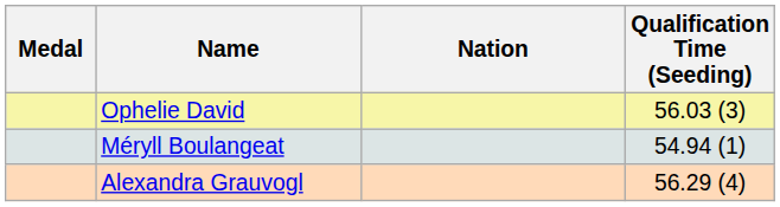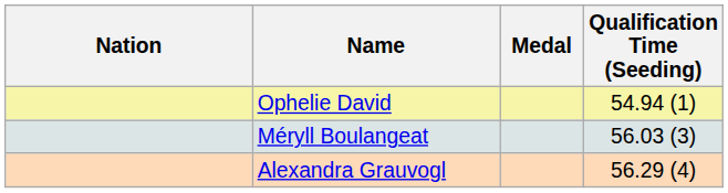 <table class=wikitable style="border:1px solid #AAAAAA;font-size:90%">
 <tr bgcolor="#E4E4E4">
+<th width=160>Nation</th>
+<th width=160>Name</th>
 <th width=50>Medal</th>
-<th width=160>Name</th>
-<th width=160>Nation</th>
 <th width=80>Qualification Time (Seeding)</th>
 </tr>
 <tr bgcolor="#F7F6A8">
+<td></td>
+<td><a href='#'>Ophelie David</a></td>
 <td align="center"></td>
-<td><a href='#'>Ophelie David</a></td>
+<td align="center">54.94 (1)</td>
+</tr>
+<tr bgcolor="#DCE5E5">
 <td></td>
+<td><a href='#'>Méryll Boulangeat</a></td>
+<td align="center"></td>
 <td align="center">56.03 (3)</td>
 </tr>
-<tr bgcolor="#DCE5E5">
+<tr bgcolor="#FFDAB9">
+<td></td>
+<td><a href='#'>Alexandra Grauvogl</a></td>
 <td align="center"></td>
-<td><a href='#'>Méryll Boulangeat</a></td>
-<td></td>
-<td align="center">54.94 (1)</td>
-</tr>
-<tr bgcolor="#FFDAB9">
-<td align="center"></td>
-<td><a href='#'>Alexandra Grauvogl</a></td>
-<td></td>
 <td align="center">56.29 (4)</td>
 </tr>
 </table>
